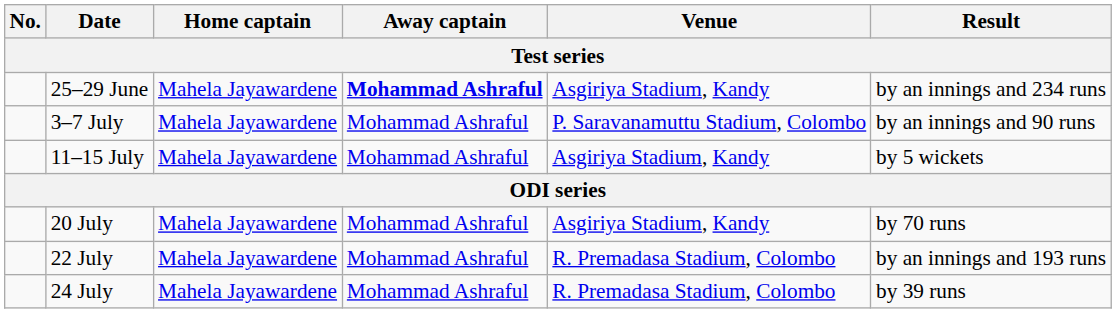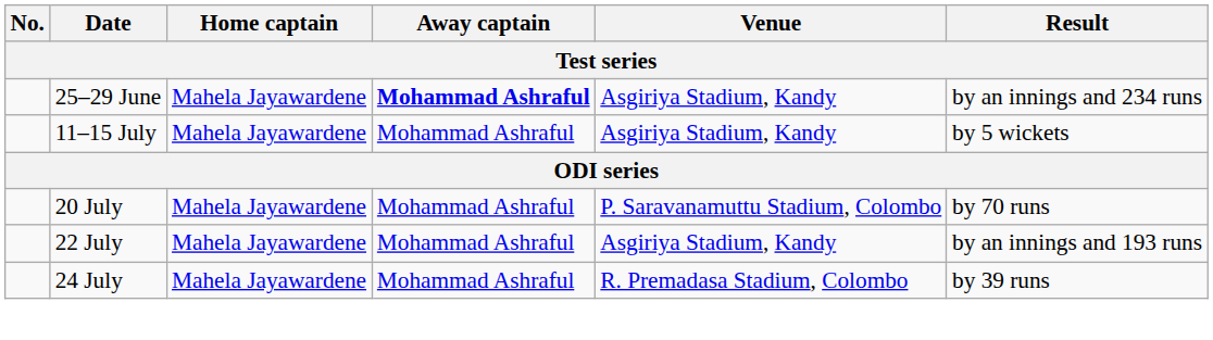 <table class="wikitable">
 <tr>
 <th>No.</th>
 <th>Date</th>
 <th>Home captain</th>
 <th>Away captain</th>
 <th>Venue</th>
 <th>Result</th>
 </tr>
 <tr>
 <th colspan="6">Test series</th>
 </tr>
 <tr>
 <td></td>
 <td>25–29 June</td>
 <td><a href='#'>Mahela Jayawardene</a></td>
 <td><strong><a href='#'>Mohammad Ashraful</a></strong></td>
 <td><a href='#'>Asgiriya Stadium</a>, <a href='#'>Kandy</a></td>
 <td> by an innings and 234 runs</td>
 </tr>
 <tr>
 <td></td>
-<td>3–7 July</td>
-<td><a href='#'>Mahela Jayawardene</a></td>
-<td><a href='#'>Mohammad Ashraful</a></td>
-<td><a href='#'>P. Saravanamuttu Stadium</a>, <a href='#'>Colombo</a></td>
-<td> by an innings and 90 runs</td>
-</tr>
-<tr>
-<td></td>
 <td>11–15 July</td>
 <td><a href='#'>Mahela Jayawardene</a></td>
 <td><a href='#'>Mohammad Ashraful</a></td>
 <td><a href='#'>Asgiriya Stadium</a>, <a href='#'>Kandy</a></td>
 <td> by 5 wickets</td>
 </tr>
 <tr>
 <th colspan="6">ODI series</th>
 </tr>
 <tr>
 <td></td>
 <td>20 July</td>
 <td><a href='#'>Mahela Jayawardene</a></td>
 <td><a href='#'>Mohammad Ashraful</a></td>
-<td><a href='#'>Asgiriya Stadium</a>, <a href='#'>Kandy</a></td>
+<td><a href='#'>P. Saravanamuttu Stadium</a>, <a href='#'>Colombo</a></td>
 <td> by 70 runs</td>
 </tr>
 <tr>
 <td></td>
 <td>22 July</td>
 <td><a href='#'>Mahela Jayawardene</a></td>
 <td><a href='#'>Mohammad Ashraful</a></td>
-<td><a href='#'>R. Premadasa Stadium</a>, <a href='#'>Colombo</a></td>
+<td><a href='#'>Asgiriya Stadium</a>, <a href='#'>Kandy</a></td>
 <td> by an innings and 193 runs</td>
 </tr>
 <tr>
 <td></td>
 <td>24 July</td>
 <td><a href='#'>Mahela Jayawardene</a></td>
 <td><a href='#'>Mohammad Ashraful</a></td>
 <td><a href='#'>R. Premadasa Stadium</a>, <a href='#'>Colombo</a></td>
 <td> by 39 runs</td>
 </tr>
 </table>
